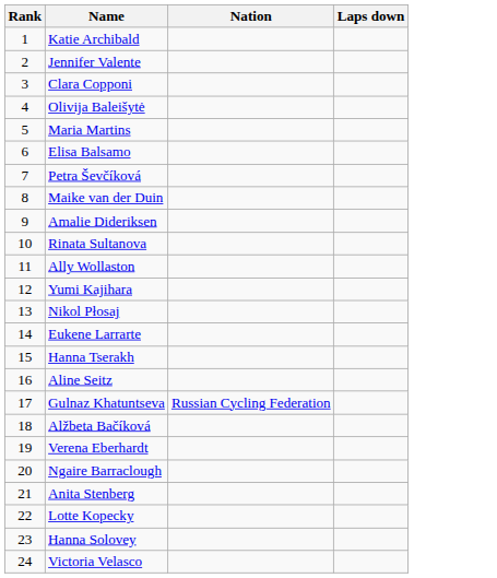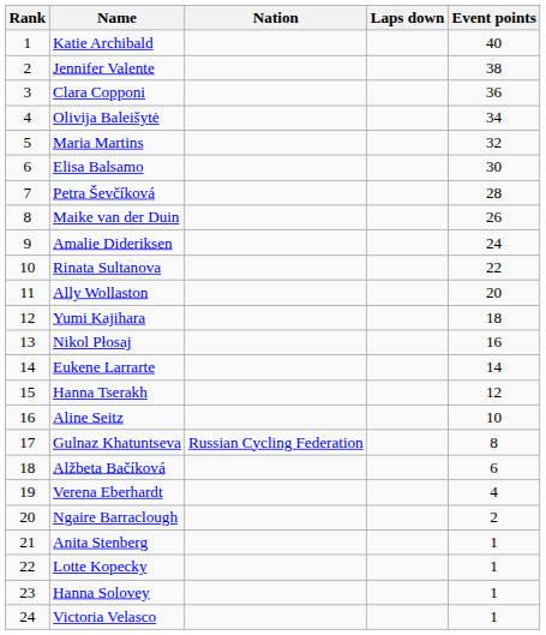 <table class="wikitable sortable" style="text-align:center">
 <tr>
 <th>Rank</th>
 <th>Name</th>
 <th>Nation</th>
 <th>Laps down</th>
+<th>Event points</th>
 </tr>
 <tr>
 <td>1</td>
 <td align=left><a href='#'>Katie Archibald</a></td>
 <td align=left></td>
 <td></td>
+<td>40</td>
 </tr>
 <tr>
 <td>2</td>
 <td align=left><a href='#'>Jennifer Valente</a></td>
 <td align=left></td>
 <td></td>
+<td>38</td>
 </tr>
 <tr>
 <td>3</td>
 <td align=left><a href='#'>Clara Copponi</a></td>
 <td align=left></td>
 <td></td>
+<td>36</td>
 </tr>
 <tr>
 <td>4</td>
 <td align=left><a href='#'>Olivija Baleišytė</a></td>
 <td align=left></td>
 <td></td>
+<td>34</td>
 </tr>
 <tr>
 <td>5</td>
 <td align=left><a href='#'>Maria Martins</a></td>
 <td align=left></td>
 <td></td>
+<td>32</td>
 </tr>
 <tr>
 <td>6</td>
 <td align=left><a href='#'>Elisa Balsamo</a></td>
 <td align=left></td>
 <td></td>
+<td>30</td>
 </tr>
 <tr>
 <td>7</td>
 <td align=left><a href='#'>Petra Ševčíková</a></td>
 <td align=left></td>
 <td></td>
+<td>28</td>
 </tr>
 <tr>
 <td>8</td>
 <td align=left><a href='#'>Maike van der Duin</a></td>
 <td align=left></td>
 <td></td>
+<td>26</td>
 </tr>
 <tr>
 <td>9</td>
 <td align=left><a href='#'>Amalie Dideriksen</a></td>
 <td align=left></td>
 <td></td>
+<td>24</td>
 </tr>
 <tr>
 <td>10</td>
 <td align=left><a href='#'>Rinata Sultanova</a></td>
 <td align=left></td>
 <td></td>
+<td>22</td>
 </tr>
 <tr>
 <td>11</td>
 <td align=left><a href='#'>Ally Wollaston</a></td>
 <td align=left></td>
 <td></td>
+<td>20</td>
 </tr>
 <tr>
 <td>12</td>
 <td align=left><a href='#'>Yumi Kajihara</a></td>
 <td align=left></td>
 <td></td>
+<td>18</td>
 </tr>
 <tr>
 <td>13</td>
 <td align=left><a href='#'>Nikol Płosaj</a></td>
 <td align=left></td>
 <td></td>
+<td>16</td>
 </tr>
 <tr>
 <td>14</td>
 <td align=left><a href='#'>Eukene Larrarte</a></td>
 <td align=left></td>
 <td></td>
+<td>14</td>
 </tr>
 <tr>
 <td>15</td>
 <td align=left><a href='#'>Hanna Tserakh</a></td>
 <td align=left></td>
 <td></td>
+<td>12</td>
 </tr>
 <tr>
 <td>16</td>
 <td align=left><a href='#'>Aline Seitz</a></td>
 <td align=left></td>
 <td></td>
+<td>10</td>
 </tr>
 <tr>
 <td>17</td>
 <td align=left><a href='#'>Gulnaz Khatuntseva</a></td>
 <td align=left><a href='#'>Russian Cycling Federation</a></td>
 <td></td>
+<td>8</td>
 </tr>
 <tr>
 <td>18</td>
 <td align=left><a href='#'>Alžbeta Bačíková</a></td>
 <td align=left></td>
 <td></td>
+<td>6</td>
 </tr>
 <tr>
 <td>19</td>
 <td align=left><a href='#'>Verena Eberhardt</a></td>
 <td align=left></td>
 <td></td>
+<td>4</td>
 </tr>
 <tr>
 <td>20</td>
 <td align=left><a href='#'>Ngaire Barraclough</a></td>
 <td align=left></td>
 <td></td>
+<td>2</td>
 </tr>
 <tr>
 <td>21</td>
 <td align=left><a href='#'>Anita Stenberg</a></td>
 <td align=left></td>
 <td></td>
+<td>1</td>
 </tr>
 <tr>
 <td>22</td>
 <td align=left><a href='#'>Lotte Kopecky</a></td>
 <td align=left></td>
 <td></td>
+<td>1</td>
 </tr>
 <tr>
 <td>23</td>
 <td align=left><a href='#'>Hanna Solovey</a></td>
 <td align=left></td>
 <td></td>
+<td>1</td>
 </tr>
 <tr>
 <td>24</td>
 <td align=left><a href='#'>Victoria Velasco</a></td>
 <td align=left></td>
 <td></td>
+<td>1</td>
 </tr>
 </table>
